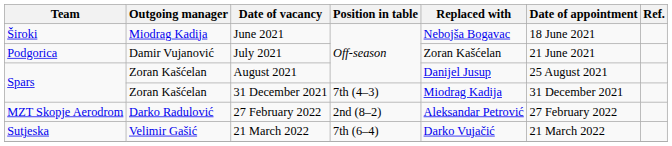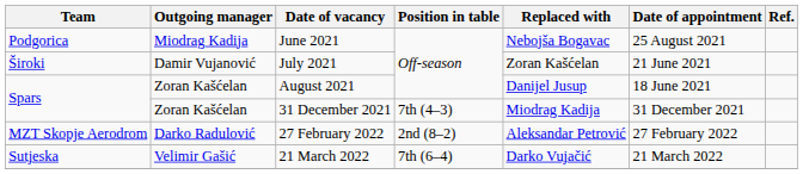 <table class="wikitable sortable">
 <tr>
 <th>Team</th>
 <th>Outgoing manager</th>
 <th>Date of vacancy</th>
 <th>Position in table</th>
 <th>Replaced with</th>
 <th>Date of appointment</th>
 <th>Ref.</th>
 </tr>
 <tr>
-<td><a href='#'>Široki</a></td>
+<td><a href='#'>Podgorica</a></td>
 <td> <a href='#'>Miodrag Kadija</a></td>
 <td>June 2021</td>
 <td rowspan=3><em>Off-season</em></td>
 <td> <a href='#'>Nebojša Bogavac</a></td>
-<td>18 June 2021</td>
+<td>25 August 2021</td>
 <td></td>
 </tr>
 <tr>
-<td><a href='#'>Podgorica</a></td>
+<td><a href='#'>Široki</a></td>
 <td> Damir Vujanović</td>
 <td>July 2021</td>
 <td> Zoran Kašćelan</td>
 <td>21 June 2021</td>
 <td></td>
 </tr>
 <tr>
 <td rowspan=2><a href='#'>Spars</a></td>
 <td> Zoran Kašćelan</td>
 <td>August 2021</td>
 <td> <a href='#'>Danijel Jusup</a></td>
-<td>25 August 2021</td>
+<td>18 June 2021</td>
 <td></td>
 </tr>
 <tr>
 <td> Zoran Kašćelan</td>
 <td>31 December 2021</td>
 <td>7th (4–3)</td>
 <td> <a href='#'>Miodrag Kadija</a></td>
 <td>31 December 2021</td>
 <td></td>
 </tr>
 <tr>
 <td><a href='#'>MZT Skopje Aerodrom</a></td>
 <td> <a href='#'>Darko Radulović</a></td>
 <td>27 February 2022</td>
 <td>2nd (8–2)</td>
 <td> <a href='#'>Aleksandar Petrović</a></td>
 <td>27 February 2022</td>
 <td></td>
 </tr>
 <tr>
 <td><a href='#'>Sutjeska</a></td>
 <td> <a href='#'>Velimir Gašić</a></td>
 <td>21 March 2022</td>
 <td>7th (6–4)</td>
 <td> <a href='#'>Darko Vujačić</a></td>
 <td>21 March 2022</td>
 <td></td>
 </tr>
 <tr>
 </tr>
 </table>
